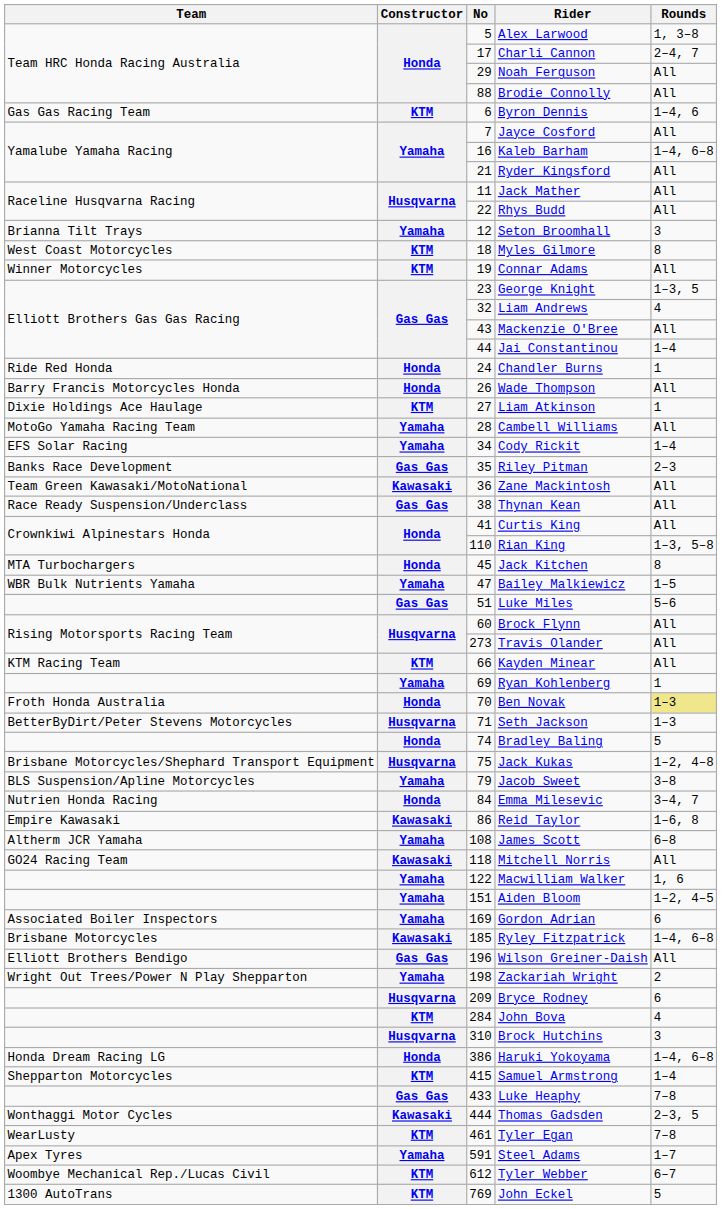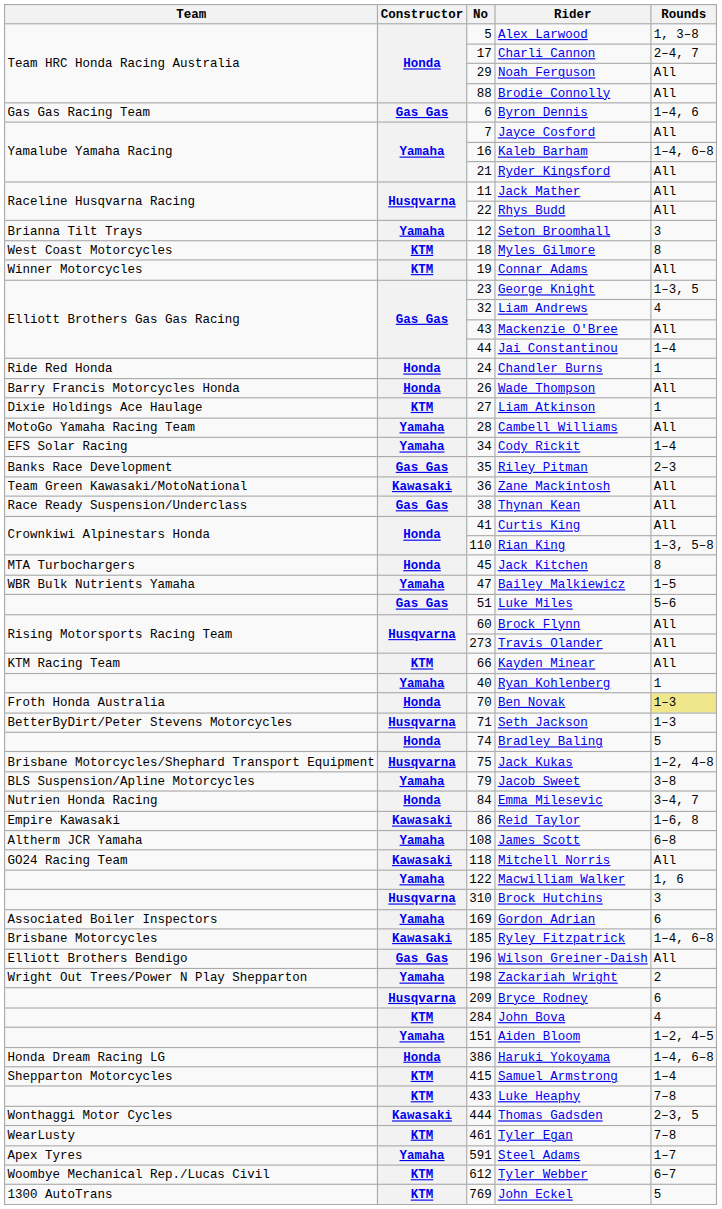 <table class="wikitable" style="font-size: 85%;">
 <tr>
 <th>Team</th>
 <th>Constructor</th>
 <th>No</th>
 <th>Rider</th>
 <th>Rounds</th>
 </tr>
 <tr>
 <td rowspan=4>Team HRC Honda Racing Australia</td>
 <th rowspan=4><a href='#'>Honda</a></th>
 <td align="right">5</td>
 <td> <a href='#'>Alex Larwood</a></td>
 <td>1, 3–8</td>
 </tr>
 <tr>
 <td align="right">17</td>
 <td> <a href='#'>Charli Cannon</a></td>
 <td>2–4, 7</td>
 </tr>
 <tr>
 <td align="right">29</td>
 <td> <a href='#'>Noah Ferguson</a></td>
 <td>All</td>
 </tr>
 <tr>
 <td align="right">88</td>
 <td> <a href='#'>Brodie Connolly</a></td>
 <td>All</td>
 </tr>
 <tr>
 <td>Gas Gas Racing Team</td>
-<th><a href='#'>KTM</a></th>
+<th><a href='#'>Gas Gas</a></th>
 <td align="right">6</td>
 <td> <a href='#'>Byron Dennis</a></td>
 <td>1–4, 6</td>
 </tr>
 <tr>
 <td rowspan=3>Yamalube Yamaha Racing</td>
 <th rowspan=3><a href='#'>Yamaha</a></th>
 <td align="right">7</td>
 <td> <a href='#'>Jayce Cosford</a></td>
 <td>All</td>
 </tr>
 <tr>
 <td align="right">16</td>
 <td> <a href='#'>Kaleb Barham</a></td>
 <td>1–4, 6–8</td>
 </tr>
 <tr>
 <td align="right">21</td>
 <td> <a href='#'>Ryder Kingsford</a></td>
 <td>All</td>
 </tr>
 <tr>
 <td rowspan=2>Raceline Husqvarna Racing</td>
 <th rowspan=2><a href='#'>Husqvarna</a></th>
 <td align="right">11</td>
 <td> <a href='#'>Jack Mather</a></td>
 <td>All</td>
 </tr>
 <tr>
 <td align="right">22</td>
 <td> <a href='#'>Rhys Budd</a></td>
 <td>All</td>
 </tr>
 <tr>
 <td>Brianna Tilt Trays</td>
 <th><a href='#'>Yamaha</a></th>
 <td align="right">12</td>
 <td> <a href='#'>Seton Broomhall</a></td>
 <td>3</td>
 </tr>
 <tr>
 <td>West Coast Motorcycles</td>
 <th><a href='#'>KTM</a></th>
 <td align="right">18</td>
 <td> <a href='#'>Myles Gilmore</a></td>
 <td>8</td>
 </tr>
 <tr>
 <td>Winner Motorcycles</td>
 <th><a href='#'>KTM</a></th>
 <td align="right">19</td>
 <td> <a href='#'>Connar Adams</a></td>
 <td>All</td>
 </tr>
 <tr>
 <td rowspan=4>Elliott Brothers Gas Gas Racing</td>
 <th rowspan=4><a href='#'>Gas Gas</a></th>
 <td align="right">23</td>
 <td> <a href='#'>George Knight</a></td>
 <td>1–3, 5</td>
 </tr>
 <tr>
 <td align="right">32</td>
 <td> <a href='#'>Liam Andrews</a></td>
 <td>4</td>
 </tr>
 <tr>
 <td align="right">43</td>
 <td> <a href='#'>Mackenzie O'Bree</a></td>
 <td>All</td>
 </tr>
 <tr>
 <td align="right">44</td>
 <td> <a href='#'>Jai Constantinou</a></td>
 <td>1–4</td>
 </tr>
 <tr>
 <td>Ride Red Honda</td>
 <th><a href='#'>Honda</a></th>
 <td align="right">24</td>
 <td> <a href='#'>Chandler Burns</a></td>
 <td>1</td>
 </tr>
 <tr>
 <td>Barry Francis Motorcycles Honda</td>
 <th><a href='#'>Honda</a></th>
 <td align="right">26</td>
 <td> <a href='#'>Wade Thompson</a></td>
 <td>All</td>
 </tr>
 <tr>
 <td>Dixie Holdings Ace Haulage</td>
 <th><a href='#'>KTM</a></th>
 <td align="right">27</td>
 <td> <a href='#'>Liam Atkinson</a></td>
 <td>1</td>
 </tr>
 <tr>
 <td>MotoGo Yamaha Racing Team</td>
 <th><a href='#'>Yamaha</a></th>
 <td align="right">28</td>
 <td> <a href='#'>Cambell Williams</a></td>
 <td>All</td>
 </tr>
 <tr>
 <td>EFS Solar Racing</td>
 <th><a href='#'>Yamaha</a></th>
 <td align="right">34</td>
 <td> <a href='#'>Cody Rickit</a></td>
 <td>1–4</td>
 </tr>
 <tr>
 <td>Banks Race Development</td>
 <th><a href='#'>Gas Gas</a></th>
 <td align="right">35</td>
 <td> <a href='#'>Riley Pitman</a></td>
 <td>2–3</td>
 </tr>
 <tr>
 <td>Team Green Kawasaki/MotoNational</td>
 <th><a href='#'>Kawasaki</a></th>
 <td align="right">36</td>
 <td> <a href='#'>Zane Mackintosh</a></td>
 <td>All</td>
 </tr>
 <tr>
 <td>Race Ready Suspension/Underclass</td>
 <th><a href='#'>Gas Gas</a></th>
 <td align="right">38</td>
 <td> <a href='#'>Thynan Kean</a></td>
 <td>All</td>
 </tr>
 <tr>
 <td rowspan=2>Crownkiwi Alpinestars Honda</td>
 <th rowspan=2><a href='#'>Honda</a></th>
 <td align="right">41</td>
 <td> <a href='#'>Curtis King</a></td>
 <td>All</td>
 </tr>
 <tr>
 <td align="right">110</td>
 <td> <a href='#'>Rian King</a></td>
 <td>1–3, 5–8</td>
 </tr>
 <tr>
 <td>MTA Turbochargers</td>
 <th><a href='#'>Honda</a></th>
 <td align="right">45</td>
 <td> <a href='#'>Jack Kitchen</a></td>
 <td>8</td>
 </tr>
 <tr>
 <td>WBR Bulk Nutrients Yamaha</td>
 <th><a href='#'>Yamaha</a></th>
 <td align="right">47</td>
 <td> <a href='#'>Bailey Malkiewicz</a></td>
 <td>1–5</td>
 </tr>
 <tr>
 <td></td>
 <th><a href='#'>Gas Gas</a></th>
 <td align="right">51</td>
 <td> <a href='#'>Luke Miles</a></td>
 <td>5–6</td>
 </tr>
 <tr>
 <td rowspan=2>Rising Motorsports Racing Team</td>
 <th rowspan=2><a href='#'>Husqvarna</a></th>
 <td align="right">60</td>
 <td> <a href='#'>Brock Flynn</a></td>
 <td>All</td>
 </tr>
 <tr>
 <td align="right">273</td>
 <td> <a href='#'>Travis Olander</a></td>
 <td>All</td>
 </tr>
 <tr>
 <td>KTM Racing Team</td>
 <th><a href='#'>KTM</a></th>
 <td align="right">66</td>
 <td> <a href='#'>Kayden Minear</a></td>
 <td>All</td>
 </tr>
 <tr>
 <td></td>
 <th><a href='#'>Yamaha</a></th>
-<td align="right">69</td>
+<td align="right">40</td>
 <td> <a href='#'>Ryan Kohlenberg</a></td>
 <td>1</td>
 </tr>
 <tr>
 <td>Froth Honda Australia</td>
 <th><a href='#'>Honda</a></th>
 <td align="right">70</td>
 <td> <a href='#'>Ben Novak</a></td>
 <td style="background: khaki;">1–3</td>
 </tr>
 <tr>
 <td>BetterByDirt/Peter Stevens Motorcycles</td>
 <th><a href='#'>Husqvarna</a></th>
 <td align="right">71</td>
 <td> <a href='#'>Seth Jackson</a></td>
 <td>1–3</td>
 </tr>
 <tr>
 <td></td>
 <th><a href='#'>Honda</a></th>
 <td align="right">74</td>
 <td> <a href='#'>Bradley Baling</a></td>
 <td>5</td>
 </tr>
 <tr>
 <td>Brisbane Motorcycles/Shephard Transport Equipment</td>
 <th><a href='#'>Husqvarna</a></th>
 <td align="right">75</td>
 <td> <a href='#'>Jack Kukas</a></td>
 <td>1–2, 4–8</td>
 </tr>
 <tr>
 <td>BLS Suspension/Apline Motorcycles</td>
 <th><a href='#'>Yamaha</a></th>
 <td align="right">79</td>
 <td> <a href='#'>Jacob Sweet</a></td>
 <td>3–8</td>
 </tr>
 <tr>
 <td>Nutrien Honda Racing</td>
 <th><a href='#'>Honda</a></th>
 <td align="right">84</td>
 <td> <a href='#'>Emma Milesevic</a></td>
 <td>3–4, 7</td>
 </tr>
 <tr>
 <td>Empire Kawasaki</td>
 <th><a href='#'>Kawasaki</a></th>
 <td align="right">86</td>
 <td> <a href='#'>Reid Taylor</a></td>
 <td>1–6, 8</td>
 </tr>
 <tr>
 <td>Altherm JCR Yamaha</td>
 <th><a href='#'>Yamaha</a></th>
 <td align="right">108</td>
 <td> <a href='#'>James Scott</a></td>
 <td>6–8</td>
 </tr>
 <tr>
 <td>GO24 Racing Team</td>
 <th><a href='#'>Kawasaki</a></th>
 <td align="right">118</td>
 <td> <a href='#'>Mitchell Norris</a></td>
 <td>All</td>
 </tr>
 <tr>
 <td></td>
 <th><a href='#'>Yamaha</a></th>
 <td align="right">122</td>
 <td> <a href='#'>Macwilliam Walker</a></td>
 <td>1, 6</td>
 </tr>
 <tr>
 <td></td>
-<th><a href='#'>Yamaha</a></th>
-<td align="right">151</td>
-<td> <a href='#'>Aiden Bloom</a></td>
-<td>1–2, 4–5</td>
+<th><a href='#'>Husqvarna</a></th>
+<td align="right">310</td>
+<td> <a href='#'>Brock Hutchins</a></td>
+<td>3</td>
 </tr>
 <tr>
 <td>Associated Boiler Inspectors</td>
 <th><a href='#'>Yamaha</a></th>
 <td align="right">169</td>
 <td> <a href='#'>Gordon Adrian</a></td>
 <td>6</td>
 </tr>
 <tr>
 <td>Brisbane Motorcycles</td>
 <th><a href='#'>Kawasaki</a></th>
 <td align="right">185</td>
 <td> <a href='#'>Ryley Fitzpatrick</a></td>
 <td>1–4, 6–8</td>
 </tr>
 <tr>
 <td>Elliott Brothers Bendigo</td>
 <th><a href='#'>Gas Gas</a></th>
 <td align="right">196</td>
 <td> <a href='#'>Wilson Greiner-Daish</a></td>
 <td>All</td>
 </tr>
 <tr>
 <td>Wright Out Trees/Power N Play Shepparton</td>
 <th><a href='#'>Yamaha</a></th>
 <td align="right">198</td>
 <td> <a href='#'>Zackariah Wright</a></td>
 <td>2</td>
 </tr>
 <tr>
 <td></td>
 <th><a href='#'>Husqvarna</a></th>
 <td align="right">209</td>
 <td> <a href='#'>Bryce Rodney</a></td>
 <td>6</td>
 </tr>
 <tr>
 <td></td>
 <th><a href='#'>KTM</a></th>
 <td align="right">284</td>
 <td> <a href='#'>John Bova</a></td>
 <td>4</td>
 </tr>
 <tr>
 <td></td>
-<th><a href='#'>Husqvarna</a></th>
-<td align="right">310</td>
-<td> <a href='#'>Brock Hutchins</a></td>
-<td>3</td>
+<th><a href='#'>Yamaha</a></th>
+<td align="right">151</td>
+<td> <a href='#'>Aiden Bloom</a></td>
+<td>1–2, 4–5</td>
 </tr>
 <tr>
 <td>Honda Dream Racing LG</td>
 <th><a href='#'>Honda</a></th>
 <td align="right">386</td>
 <td> <a href='#'>Haruki Yokoyama</a></td>
 <td>1–4, 6–8</td>
 </tr>
 <tr>
 <td>Shepparton Motorcycles</td>
 <th><a href='#'>KTM</a></th>
 <td align="right">415</td>
 <td> <a href='#'>Samuel Armstrong</a></td>
 <td>1–4</td>
 </tr>
 <tr>
 <td></td>
-<th><a href='#'>Gas Gas</a></th>
+<th><a href='#'>KTM</a></th>
 <td align="right">433</td>
 <td> <a href='#'>Luke Heaphy</a></td>
 <td>7–8</td>
 </tr>
 <tr>
 <td>Wonthaggi Motor Cycles</td>
 <th><a href='#'>Kawasaki</a></th>
 <td align="right">444</td>
 <td> <a href='#'>Thomas Gadsden</a></td>
 <td>2–3, 5</td>
 </tr>
 <tr>
 <td>WearLusty</td>
 <th><a href='#'>KTM</a></th>
 <td align="right">461</td>
 <td> <a href='#'>Tyler Egan</a></td>
 <td>7–8</td>
 </tr>
 <tr>
 <td>Apex Tyres</td>
 <th><a href='#'>Yamaha</a></th>
 <td align="right">591</td>
 <td> <a href='#'>Steel Adams</a></td>
 <td>1–7</td>
 </tr>
 <tr>
 <td>Woombye Mechanical Rep./Lucas Civil</td>
 <th><a href='#'>KTM</a></th>
 <td align="right">612</td>
 <td> <a href='#'>Tyler Webber</a></td>
 <td>6–7</td>
 </tr>
 <tr>
 <td>1300 AutoTrans</td>
 <th><a href='#'>KTM</a></th>
 <td align="right">769</td>
 <td> <a href='#'>John Eckel</a></td>
 <td>5</td>
 </tr>
 <tr>
 </tr>
 </table>
